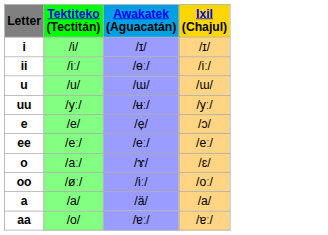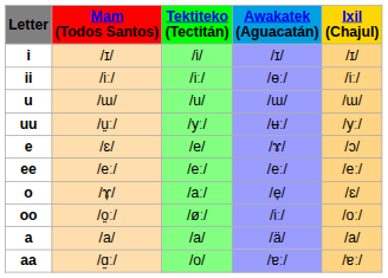 <table class="wikitable" style="color:black;">
 <tr>
 <th style="background-color:grey;">Letter</th>
+<th style="background-color:red;"><a href='#'>Mam</a> <br>(Todos Santos)</th>
 <th style="background-color:lime;"><a href='#'>Tektiteko</a> <br>(Tectitán)</th>
 <th style="background-color:#00A0E2;"><a href='#'>Awakatek</a> <br>(Aguacatán)</th>
 <th style="background-color:gold;"><a href='#'>Ixil</a> <br>(Chajul)</th>
 </tr>
 <tr>
 <th style="background-color:white;">i</th>
+<td bgcolor="#FFDEAD" align="center">/ɪ/</td>
 <td style="background-color:#83FF82;" align="center">/i/</td>
 <td style="background-color:#9B9CFF;" align="center">/ɪ/</td>
 <td style="background-color:#FFD482;" align="center">/ɪ/</td>
 </tr>
 <tr>
 <th style="background-color:white;">ii</th>
+<td bgcolor="#FFDEAD" align="center">/iː/</td>
 <td style="background-color:#83FF82;" align="center">/iː/</td>
 <td style="background-color:#9B9CFF;" align="center">/ɵː/</td>
 <td style="background-color:#FFD482;" align="center">/iː/</td>
 </tr>
 <tr>
 <th style="background-color:white;">u</th>
+<td bgcolor="#FFDEAD" align="center">/ɯ/</td>
 <td style="background-color:#83FF82;" align="center">/u/</td>
 <td style="background-color:#9B9CFF;" align="center">/ɯ/</td>
 <td style="background-color:#FFD482;" align="center">/ɯ/</td>
 </tr>
 <tr>
 <th style="background-color:white;">uu</th>
+<td bgcolor="#FFDEAD" align="center">/u͍ː/</td>
 <td style="background-color:#83FF82;" align="center">/yː/</td>
 <td style="background-color:#9B9CFF;" align="center">/ʉː/</td>
 <td style="background-color:#FFD482;" align="center">/yː/</td>
 </tr>
 <tr>
 <th style="background-color:white;">e</th>
+<td bgcolor="#FFDEAD" align="center">/ɛ/</td>
 <td style="background-color:#83FF82;" align="center">/e/</td>
-<td style="background-color:#9B9CFF;" align="center">/e̞/</td>
+<td style="background-color:#9B9CFF;" align="center">/ɤ/</td>
 <td style="background-color:#FFD482;" align="center">/ɔ/</td>
 </tr>
 <tr>
 <th style="background-color:white;">ee</th>
+<td bgcolor="#FFDEAD" align="center">/eː/</td>
 <td style="background-color:#83FF82;" align="center">/eː/</td>
 <td style="background-color:#9B9CFF;" align="center">/eː/</td>
 <td style="background-color:#FFD482;" align="center">/eː/</td>
 </tr>
 <tr>
 <th style="background-color:white;">o</th>
+<td bgcolor="#FFDEAD" align="center">/ɤ̞/</td>
 <td style="background-color:#83FF82;" align="center">/aː/</td>
-<td style="background-color:#9B9CFF;" align="center">/ɤ/</td>
+<td style="background-color:#9B9CFF;" align="center">/e̞/</td>
 <td style="background-color:#FFD482;" align="center">/ɛ/</td>
 </tr>
 <tr>
 <th style="background-color:white;">oo</th>
+<td bgcolor="#FFDEAD" align="center">/o͍ː/</td>
 <td style="background-color:#83FF82;" align="center">/øː/</td>
 <td style="background-color:#9B9CFF;" align="center">/iː/</td>
 <td style="background-color:#FFD482;" align="center">/oː/</td>
 </tr>
 <tr>
 <th style="background-color:white;">a</th>
+<td bgcolor="#FFDEAD" align="center">/a/</td>
 <td style="background-color:#83FF82;" align="center">/a/</td>
 <td style="background-color:#9B9CFF;" align="center">/ä/</td>
 <td style="background-color:#FFD482;" align="center">/a/</td>
 </tr>
 <tr>
 <th style="background-color:white;">aa</th>
+<td bgcolor="#FFDEAD" align="center">/ɑ͍ː/</td>
 <td style="background-color:#83FF82;" align="center">/o/</td>
 <td style="background-color:#9B9CFF;" align="center">/ɐː/</td>
 <td style="background-color:#FFD482;" align="center">/ɐː/</td>
 </tr>
 </table>
